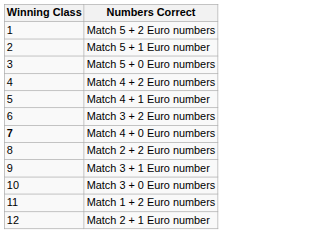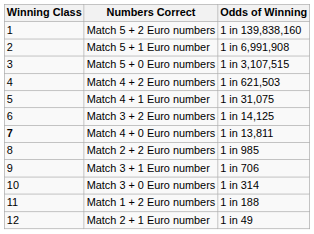 <table class="wikitable">
 <tr>
 <th>Winning Class</th>
 <th>Numbers Correct</th>
+<th>Odds of Winning</th>
 </tr>
 <tr>
 <td>1</td>
 <td>Match 5 + 2 Euro numbers</td>
+<td>1 in 139,838,160</td>
 </tr>
 <tr>
 <td>2</td>
 <td>Match 5 + 1 Euro number</td>
+<td>1 in 6,991,908</td>
 </tr>
 <tr>
 <td>3</td>
 <td>Match 5 + 0 Euro numbers</td>
+<td>1 in 3,107,515</td>
 </tr>
 <tr>
 <td>4</td>
 <td>Match 4 + 2 Euro numbers</td>
+<td>1 in 621,503</td>
 </tr>
 <tr>
 <td>5</td>
 <td>Match 4 + 1 Euro number</td>
+<td>1 in 31,075</td>
 </tr>
 <tr>
 <td>6</td>
 <td>Match 3 + 2 Euro numbers</td>
+<td>1 in 14,125</td>
 </tr>
 <tr>
 <td><strong>7</strong></td>
 <td>Match 4 + 0 Euro numbers</td>
+<td>1 in 13,811</td>
 </tr>
 <tr>
 <td>8</td>
 <td>Match 2 + 2 Euro numbers</td>
+<td>1 in 985</td>
 </tr>
 <tr>
 <td>9</td>
 <td>Match 3 + 1 Euro number</td>
+<td>1 in 706</td>
 </tr>
 <tr>
 <td>10</td>
 <td>Match 3 + 0 Euro numbers</td>
+<td>1 in 314</td>
 </tr>
 <tr>
 <td>11</td>
 <td>Match 1 + 2 Euro numbers</td>
+<td>1 in 188</td>
 </tr>
 <tr>
 <td>12</td>
 <td>Match 2 + 1 Euro number</td>
+<td>1 in 49</td>
 </tr>
 </table>
